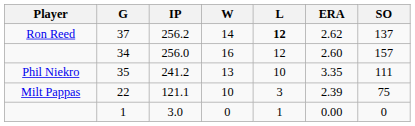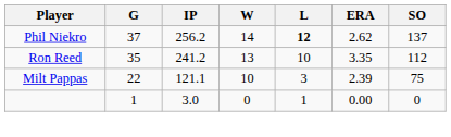 <table class="wikitable sortable">
 <tr>
 <th bgcolor="#DDDDFF" width="16%">Player</th>
 <th bgcolor="#DDDDFF" width="9%">G</th>
 <th bgcolor="#DDDDFF" width="9%">IP</th>
 <th bgcolor="#DDDDFF" width="9%">W</th>
 <th bgcolor="#DDDDFF" width="9%">L</th>
 <th bgcolor="#DDDDFF" width="9%">ERA</th>
 <th bgcolor="#DDDDFF" width="9%">SO</th>
 </tr>
 <tr align="center">
-<td><a href='#'>Ron Reed</a></td>
+<td><a href='#'>Phil Niekro</a></td>
 <td>37</td>
 <td>256.2</td>
 <td>14</td>
 <td><strong>12</strong></td>
 <td>2.62</td>
 <td>137</td>
 </tr>
-<tr align=center>
-<td></td>
-<td>34</td>
-<td>256.0</td>
-<td>16</td>
-<td>12</td>
-<td>2.60</td>
-<td>157</td>
-</tr>
 <tr align="center">
-<td><a href='#'>Phil Niekro</a></td>
+<td><a href='#'>Ron Reed</a></td>
 <td>35</td>
 <td>241.2</td>
 <td>13</td>
 <td>10</td>
 <td>3.35</td>
-<td>111</td>
+<td>112</td>
 </tr>
 <tr align=center>
 <td><a href='#'>Milt Pappas</a></td>
 <td>22</td>
 <td>121.1</td>
 <td>10</td>
 <td>3</td>
 <td>2.39</td>
 <td>75</td>
 </tr>
 <tr align=center>
 <td></td>
 <td>1</td>
 <td>3.0</td>
 <td>0</td>
 <td>1</td>
 <td>0.00</td>
 <td>0</td>
 </tr>
 </table>
